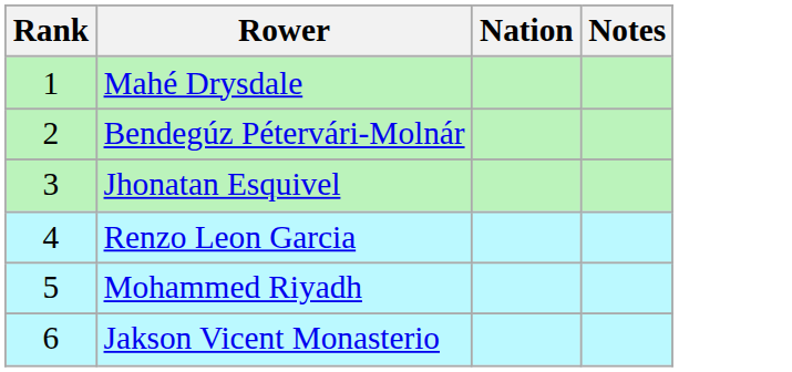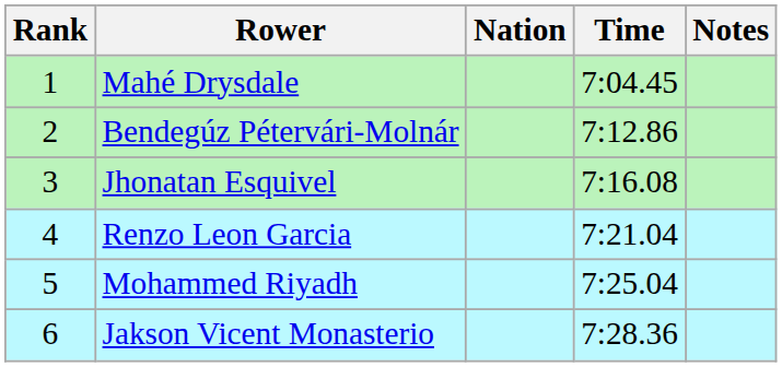 <table class="wikitable sortable" style="text-align:center">
 <tr>
 <th>Rank</th>
 <th>Rower</th>
 <th>Nation</th>
+<th>Time</th>
 <th>Notes</th>
 </tr>
 <tr bgcolor=bbf3bb>
 <td>1</td>
 <td align=left><a href='#'>Mahé Drysdale</a></td>
 <td align=left></td>
+<td>7:04.45</td>
 <td></td>
 </tr>
 <tr bgcolor=bbf3bb>
 <td>2</td>
 <td align=left><a href='#'>Bendegúz Pétervári-Molnár</a></td>
 <td align=left></td>
+<td>7:12.86</td>
 <td></td>
 </tr>
 <tr bgcolor=bbf3bb>
 <td>3</td>
 <td align=left><a href='#'>Jhonatan Esquivel</a></td>
 <td align=left></td>
+<td>7:16.08</td>
 <td></td>
 </tr>
 <tr bgcolor=bbf9ff>
 <td>4</td>
 <td align=left><a href='#'>Renzo Leon Garcia</a></td>
 <td align=left></td>
+<td>7:21.04</td>
 <td></td>
 </tr>
 <tr bgcolor=bbf9ff>
 <td>5</td>
 <td align=left><a href='#'>Mohammed Riyadh</a></td>
 <td align=left></td>
+<td>7:25.04</td>
 <td></td>
 </tr>
 <tr bgcolor=bbf9ff>
 <td>6</td>
 <td align=left><a href='#'>Jakson Vicent Monasterio</a></td>
 <td align=left></td>
+<td>7:28.36</td>
 <td></td>
 </tr>
 </table>
